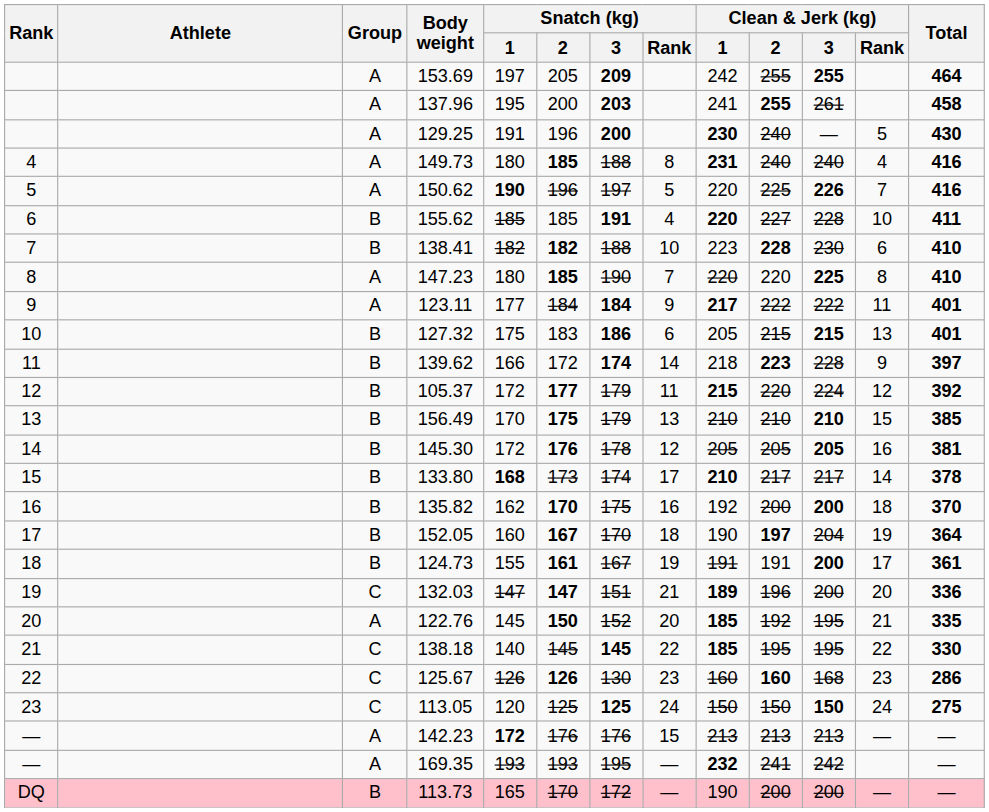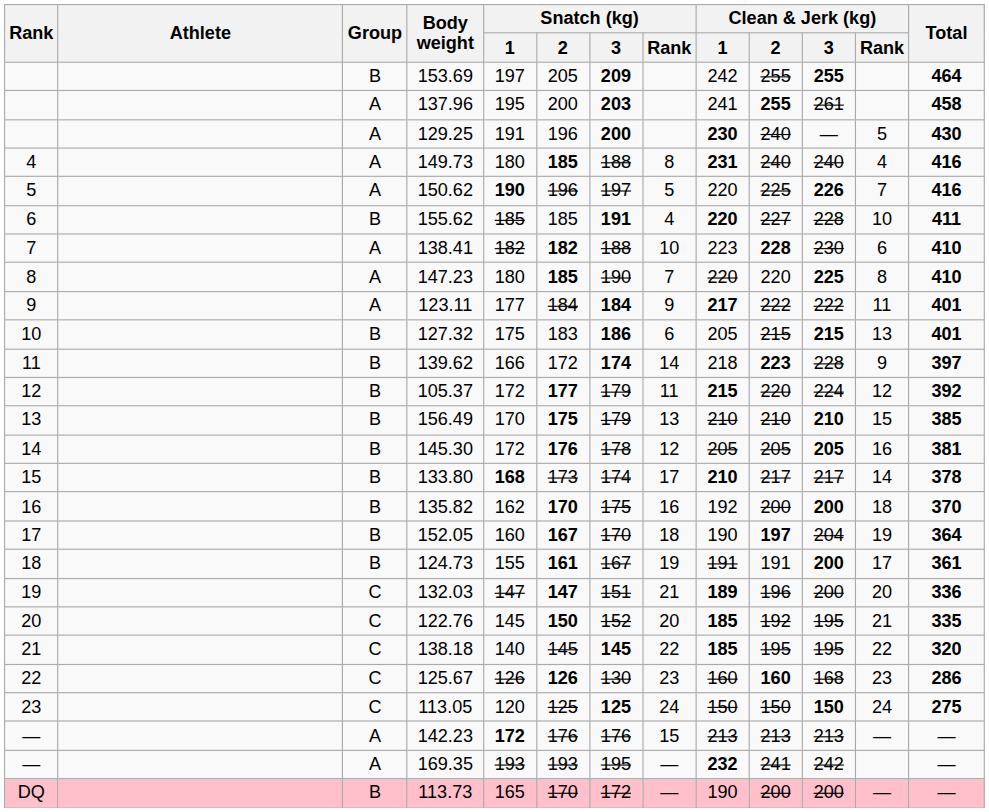 <table class = "wikitable" style="text-align:center;">
 <tr>
 <th rowspan=2 width=40>Rank</th>
 <th rowspan=2 width=250>Athlete</th>
 <th rowspan=2 width=50>Group</th>
 <th rowspan=2 width=60>Body weight</th>
 <th colspan=4>Snatch (kg)</th>
 <th colspan=4>Clean & Jerk (kg)</th>
 <th rowspan=2 width=60>Total</th>
 </tr>
 <tr>
 <th width=40>1</th>
 <th width=40>2</th>
 <th width=40>3</th>
 <th width=40>Rank</th>
 <th width=40>1</th>
 <th width=40>2</th>
 <th width=40>3</th>
 <th width=40>Rank</th>
 </tr>
 <tr>
 <td></td>
 <td align=left></td>
-<td>A</td>
+<td>B</td>
 <td>153.69</td>
 <td>197</td>
 <td>205</td>
 <td><strong>209</strong></td>
 <td></td>
 <td>242</td>
 <td><s>255</s></td>
 <td><strong>255</strong></td>
 <td></td>
 <td><strong>464</strong></td>
 </tr>
 <tr>
 <td></td>
 <td align=left></td>
 <td>A</td>
 <td>137.96</td>
 <td>195</td>
 <td>200</td>
 <td><strong>203</strong></td>
 <td></td>
 <td>241</td>
 <td><strong>255</strong></td>
 <td><s>261</s></td>
 <td></td>
 <td><strong>458</strong></td>
 </tr>
 <tr>
 <td></td>
 <td align=left></td>
 <td>A</td>
 <td>129.25</td>
 <td>191</td>
 <td>196</td>
 <td><strong>200</strong></td>
 <td></td>
 <td><strong>230</strong></td>
 <td><s>240</s></td>
 <td>—</td>
 <td>5</td>
 <td><strong>430</strong></td>
 </tr>
 <tr>
 <td>4</td>
 <td align=left></td>
 <td>A</td>
 <td>149.73</td>
 <td>180</td>
 <td><strong>185</strong></td>
 <td><s>188</s></td>
 <td>8</td>
 <td><strong>231</strong></td>
 <td><s>240</s></td>
 <td><s>240</s></td>
 <td>4</td>
 <td><strong>416</strong></td>
 </tr>
 <tr>
 <td>5</td>
 <td align=left></td>
 <td>A</td>
 <td>150.62</td>
 <td><strong>190</strong></td>
 <td><s>196</s></td>
 <td><s>197</s></td>
 <td>5</td>
 <td>220</td>
 <td><s>225</s></td>
 <td><strong>226</strong></td>
 <td>7</td>
 <td><strong>416</strong></td>
 </tr>
 <tr>
 <td>6</td>
 <td align=left></td>
 <td>B</td>
 <td>155.62</td>
 <td><s>185</s></td>
 <td>185</td>
 <td><strong>191</strong></td>
 <td>4</td>
 <td><strong>220</strong></td>
 <td><s>227</s></td>
 <td><s>228</s></td>
 <td>10</td>
 <td><strong>411</strong></td>
 </tr>
 <tr>
 <td>7</td>
 <td align=left></td>
-<td>B</td>
+<td>A</td>
 <td>138.41</td>
 <td><s>182</s></td>
 <td><strong>182</strong></td>
 <td><s>188</s></td>
 <td>10</td>
 <td>223</td>
 <td><strong>228</strong></td>
 <td><s>230</s></td>
 <td>6</td>
 <td><strong>410</strong></td>
 </tr>
 <tr>
 <td>8</td>
 <td align=left></td>
 <td>A</td>
 <td>147.23</td>
 <td>180</td>
 <td><strong>185</strong></td>
 <td><s>190</s></td>
 <td>7</td>
 <td><s>220</s></td>
 <td>220</td>
 <td><strong>225</strong></td>
 <td>8</td>
 <td><strong>410</strong></td>
 </tr>
 <tr>
 <td>9</td>
 <td align=left></td>
 <td>A</td>
 <td>123.11</td>
 <td>177</td>
 <td><s>184</s></td>
 <td><strong>184</strong></td>
 <td>9</td>
 <td><strong>217</strong></td>
 <td><s>222</s></td>
 <td><s>222</s></td>
 <td>11</td>
 <td><strong>401</strong></td>
 </tr>
 <tr>
 <td>10</td>
 <td align=left></td>
 <td>B</td>
 <td>127.32</td>
 <td>175</td>
 <td>183</td>
 <td><strong>186</strong></td>
 <td>6</td>
 <td>205</td>
 <td><s>215</s></td>
 <td><strong>215</strong></td>
 <td>13</td>
 <td><strong>401</strong></td>
 </tr>
 <tr>
 <td>11</td>
 <td align=left></td>
 <td>B</td>
 <td>139.62</td>
 <td>166</td>
 <td>172</td>
 <td><strong>174</strong></td>
 <td>14</td>
 <td>218</td>
 <td><strong>223</strong></td>
 <td><s>228</s></td>
 <td>9</td>
 <td><strong>397</strong></td>
 </tr>
 <tr>
 <td>12</td>
 <td align=left></td>
 <td>B</td>
 <td>105.37</td>
 <td>172</td>
 <td><strong>177</strong></td>
 <td><s>179</s></td>
 <td>11</td>
 <td><strong>215</strong></td>
 <td><s>220</s></td>
 <td><s>224</s></td>
 <td>12</td>
 <td><strong>392</strong></td>
 </tr>
 <tr>
 <td>13</td>
 <td align=left></td>
 <td>B</td>
 <td>156.49</td>
 <td>170</td>
 <td><strong>175</strong></td>
 <td><s>179</s></td>
 <td>13</td>
 <td><s>210</s></td>
 <td><s>210</s></td>
 <td><strong>210</strong></td>
 <td>15</td>
 <td><strong>385</strong></td>
 </tr>
 <tr>
 <td>14</td>
 <td align=left></td>
 <td>B</td>
 <td>145.30</td>
 <td>172</td>
 <td><strong>176</strong></td>
 <td><s>178</s></td>
 <td>12</td>
 <td><s>205</s></td>
 <td><s>205</s></td>
 <td><strong>205</strong></td>
 <td>16</td>
 <td><strong>381</strong></td>
 </tr>
 <tr>
 <td>15</td>
 <td align=left></td>
 <td>B</td>
 <td>133.80</td>
 <td><strong>168</strong></td>
 <td><s>173</s></td>
 <td><s>174</s></td>
 <td>17</td>
 <td><strong>210</strong></td>
 <td><s>217</s></td>
 <td><s>217</s></td>
 <td>14</td>
 <td><strong>378</strong></td>
 </tr>
 <tr>
 <td>16</td>
 <td align=left></td>
 <td>B</td>
 <td>135.82</td>
 <td>162</td>
 <td><strong>170</strong></td>
 <td><s>175</s></td>
 <td>16</td>
 <td>192</td>
 <td><s>200</s></td>
 <td><strong>200</strong></td>
 <td>18</td>
 <td><strong>370</strong></td>
 </tr>
 <tr>
 <td>17</td>
 <td align=left></td>
 <td>B</td>
 <td>152.05</td>
 <td>160</td>
 <td><strong>167</strong></td>
 <td><s>170</s></td>
 <td>18</td>
 <td>190</td>
 <td><strong>197</strong></td>
 <td><s>204</s></td>
 <td>19</td>
 <td><strong>364</strong></td>
 </tr>
 <tr>
 <td>18</td>
 <td align=left></td>
 <td>B</td>
 <td>124.73</td>
 <td>155</td>
 <td><strong>161</strong></td>
 <td><s>167</s></td>
 <td>19</td>
 <td><s>191</s></td>
 <td>191</td>
 <td><strong>200</strong></td>
 <td>17</td>
 <td><strong>361</strong></td>
 </tr>
 <tr>
 <td>19</td>
 <td align=left></td>
 <td>C</td>
 <td>132.03</td>
 <td><s>147</s></td>
 <td><strong>147</strong></td>
 <td><s>151</s></td>
 <td>21</td>
 <td><strong>189</strong></td>
 <td><s>196</s></td>
 <td><s>200</s></td>
 <td>20</td>
 <td><strong>336</strong></td>
 </tr>
 <tr>
 <td>20</td>
 <td align=left></td>
-<td>A</td>
+<td>C</td>
 <td>122.76</td>
 <td>145</td>
 <td><strong>150</strong></td>
 <td><s>152</s></td>
 <td>20</td>
 <td><strong>185</strong></td>
 <td><s>192</s></td>
 <td><s>195</s></td>
 <td>21</td>
 <td><strong>335</strong></td>
 </tr>
 <tr>
 <td>21</td>
 <td align=left></td>
 <td>C</td>
 <td>138.18</td>
 <td>140</td>
 <td><s>145</s></td>
 <td><strong>145</strong></td>
 <td>22</td>
 <td><strong>185</strong></td>
 <td><s>195</s></td>
 <td><s>195</s></td>
 <td>22</td>
-<td><strong>330</strong></td>
+<td><strong>320</strong></td>
 </tr>
 <tr>
 <td>22</td>
 <td align=left></td>
 <td>C</td>
 <td>125.67</td>
 <td><s>126</s></td>
 <td><strong>126</strong></td>
 <td><s>130</s></td>
 <td>23</td>
 <td><s>160</s></td>
 <td><strong>160</strong></td>
 <td><s>168</s></td>
 <td>23</td>
 <td><strong>286</strong></td>
 </tr>
 <tr>
 <td>23</td>
 <td align=left></td>
 <td>C</td>
 <td>113.05</td>
 <td>120</td>
 <td><s>125</s></td>
 <td><strong>125</strong></td>
 <td>24</td>
 <td><s>150</s></td>
 <td><s>150</s></td>
 <td><strong>150</strong></td>
 <td>24</td>
 <td><strong>275</strong></td>
 </tr>
 <tr>
 <td>—</td>
 <td align=left></td>
 <td>A</td>
 <td>142.23</td>
 <td><strong>172</strong></td>
 <td><s>176</s></td>
 <td><s>176</s></td>
 <td>15</td>
 <td><s>213</s></td>
 <td><s>213</s></td>
 <td><s>213</s></td>
 <td>—</td>
 <td>—</td>
 </tr>
 <tr>
 <td>—</td>
 <td align=left></td>
 <td>A</td>
 <td>169.35</td>
 <td><s>193</s></td>
 <td><s>193</s></td>
 <td><s>195</s></td>
 <td>—</td>
 <td><strong>232</strong></td>
 <td><s>241</s></td>
 <td><s>242</s></td>
 <td></td>
 <td>—</td>
 </tr>
 <tr bgcolor=pink>
 <td>DQ</td>
 <td align=left></td>
 <td>B</td>
 <td>113.73</td>
 <td>165</td>
 <td><s>170</s></td>
 <td><s>172</s></td>
 <td>—</td>
 <td>190</td>
 <td><s>200</s></td>
 <td><s>200</s></td>
 <td>—</td>
 <td>—</td>
 </tr>
 </table>
